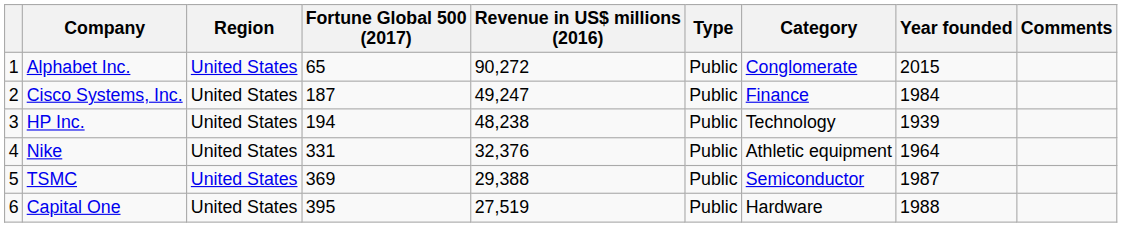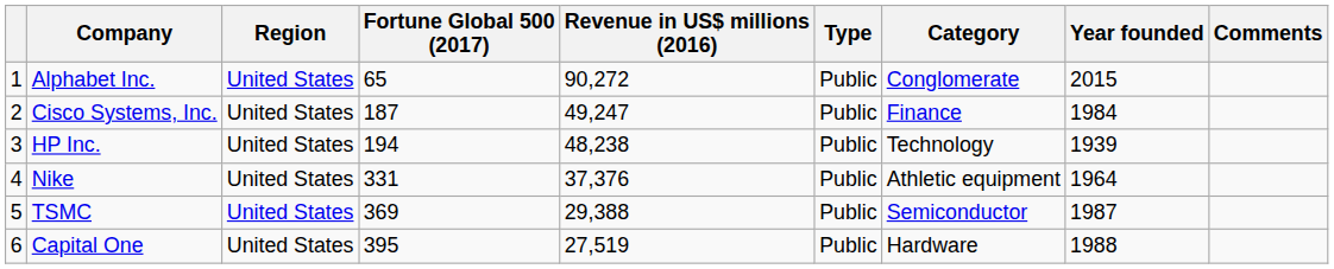 <table class="wikitable sortable">
 <tr>
 <th></th>
 <th>Company</th>
 <th>Region</th>
 <th>Fortune Global 500<br>(2017)</th>
 <th>Revenue in US$ millions<br>(2016)</th>
 <th>Type</th>
 <th>Category</th>
 <th>Year founded</th>
 <th>Comments</th>
 </tr>
 <tr>
 <td>1</td>
 <td><a href='#'>Alphabet Inc.</a></td>
 <td><a href='#'>United States</a></td>
 <td>65</td>
 <td>90,272</td>
 <td>Public</td>
 <td><a href='#'>Conglomerate</a></td>
 <td>2015</td>
 <td></td>
 </tr>
 <tr>
 <td>2</td>
 <td><a href='#'>Cisco Systems, Inc.</a></td>
 <td>United States</td>
 <td>187</td>
 <td>49,247</td>
 <td>Public</td>
 <td><a href='#'>Finance</a></td>
 <td>1984</td>
 <td></td>
 </tr>
 <tr>
 <td>3</td>
 <td><a href='#'>HP Inc.</a></td>
 <td>United States</td>
 <td>194</td>
 <td>48,238</td>
 <td>Public</td>
 <td>Technology</td>
 <td>1939</td>
 <td></td>
 </tr>
 <tr>
 <td>4</td>
 <td><a href='#'>Nike</a></td>
 <td>United States</td>
 <td>331</td>
-<td>32,376</td>
+<td>37,376</td>
 <td>Public</td>
 <td>Athletic equipment</td>
 <td>1964</td>
 <td></td>
 </tr>
 <tr>
 <td>5</td>
 <td><a href='#'>TSMC</a></td>
 <td><a href='#'>United States</a></td>
 <td>369</td>
 <td>29,388</td>
 <td>Public</td>
 <td><a href='#'>Semiconductor</a></td>
 <td>1987</td>
 <td></td>
 </tr>
 <tr>
 <td>6</td>
 <td><a href='#'>Capital One</a></td>
 <td>United States</td>
 <td>395</td>
 <td>27,519</td>
 <td>Public</td>
 <td>Hardware</td>
 <td>1988</td>
 <td></td>
 </tr>
 </table>
